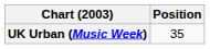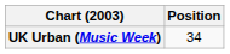 <table class="wikitable plainrowheaders" style="text-align:center">
 <tr>
 <th>Chart (2003)</th>
 <th>Position</th>
 </tr>
 <tr>
 <th scope="row">UK Urban (<em><a href='#'>Music Week</a></em>)</th>
-<td>35</td>
+<td>34</td>
 </tr>
 </table>
